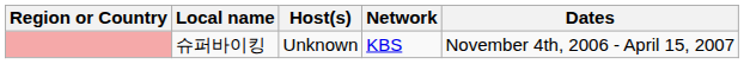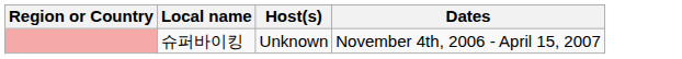 <table class="wikitable" style="text-align:left; line-height:16px;">
 <tr>
 <th>Region or Country</th>
 <th>Local name</th>
 <th>Host(s)</th>
-<th>Network</th>
 <th>Dates</th>
 </tr>
 <tr>
 <td style="background-color:#F5A9A9"></td>
 <td>슈퍼바이킹</td>
 <td>Unknown</td>
-<td><a href='#'>KBS</a></td>
 <td>November 4th, 2006 - April 15, 2007</td>
 </tr>
 </table>
